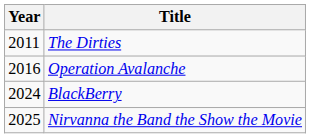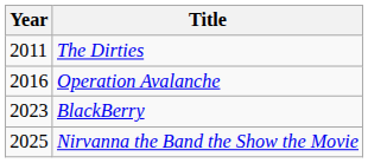 <table class="wikitable">
 <tr>
 <th>Year</th>
 <th>Title</th>
 </tr>
 <tr>
 <td>2011</td>
 <td><em><a href='#'>The Dirties</a></em></td>
 </tr>
 <tr>
 <td>2016</td>
 <td><em><a href='#'>Operation Avalanche</a></em></td>
 </tr>
 <tr>
-<td>2024</td>
+<td>2023</td>
 <td><em><a href='#'>BlackBerry</a></em></td>
 </tr>
 <tr>
 <td>2025</td>
 <td><em><a href='#'>Nirvanna the Band the Show the Movie</a></em></td>
 </tr>
 </table>
